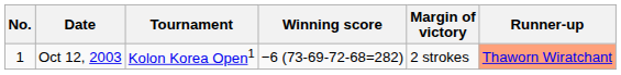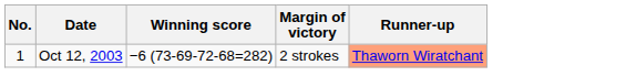 <table class="wikitable" style="font-size:95%;">
 <tr>
 <th>No.</th>
 <th>Date</th>
-<th>Tournament</th>
 <th>Winning score</th>
 <th>Margin of<br>victory</th>
 <th>Runner-up</th>
 </tr>
 <tr>
 <td align=center>1</td>
 <td align=right>Oct 12, <a href='#'>2003</a></td>
-<td><a href='#'>Kolon Korea Open</a><sup>1</sup></td>
 <td>−6 (73-69-72-68=282)</td>
 <td>2 strokes</td>
 <td style="background: lightsalmon;"> <a href='#'>Thaworn Wiratchant</a></td>
 </tr>
 </table>
